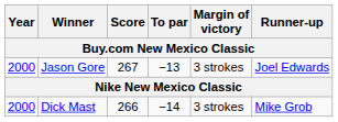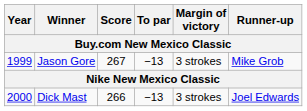 <table class=wikitable style=font-size:95%>
 <tr>
 <th>Year</th>
 <th>Winner</th>
 <th>Score</th>
 <th>To par</th>
 <th>Margin of<br>victory</th>
 <th>Runner-up</th>
 </tr>
 <tr>
 <th colspan=7>Buy.com New Mexico Classic</th>
 </tr>
 <tr>
-<td><a href='#'>2000</a></td>
+<td><a href='#'>1999</a></td>
 <td> <a href='#'>Jason Gore</a></td>
 <td align=center>267</td>
 <td align=center>−13</td>
 <td>3 strokes</td>
-<td> <a href='#'>Joel Edwards</a></td>
+<td> <a href='#'>Mike Grob</a></td>
 </tr>
 <tr>
 <th colspan=7>Nike New Mexico Classic</th>
 </tr>
 <tr>
 <td><a href='#'>2000</a></td>
 <td> <a href='#'>Dick Mast</a></td>
 <td align=center>266</td>
-<td align=center>−14</td>
+<td align=center>−13</td>
 <td>3 strokes</td>
-<td> <a href='#'>Mike Grob</a></td>
+<td> <a href='#'>Joel Edwards</a></td>
 </tr>
 </table>
